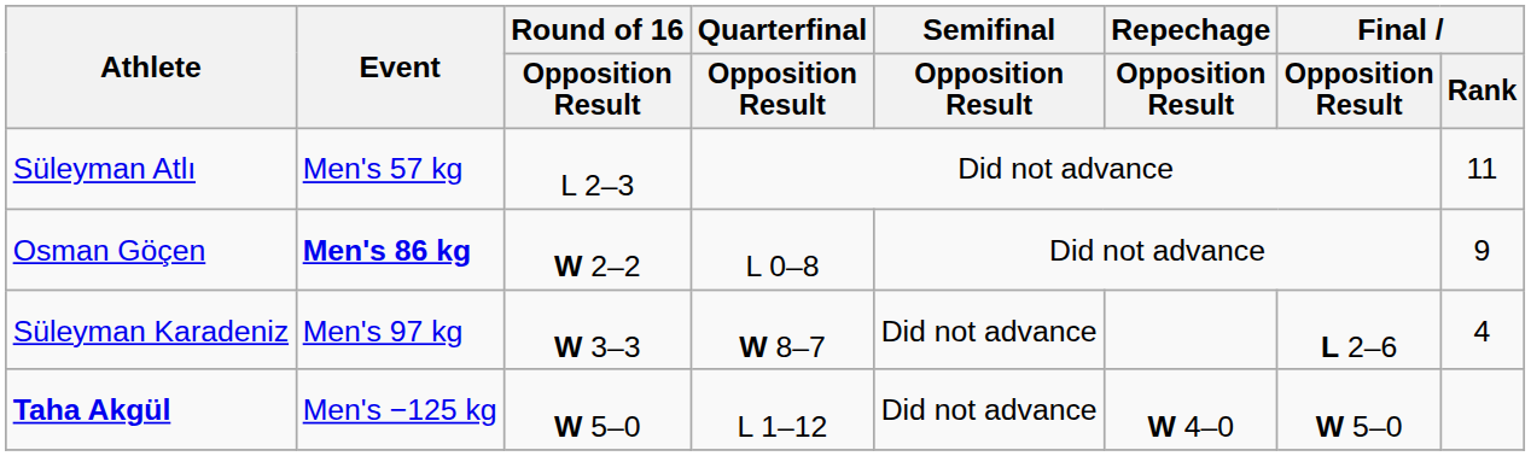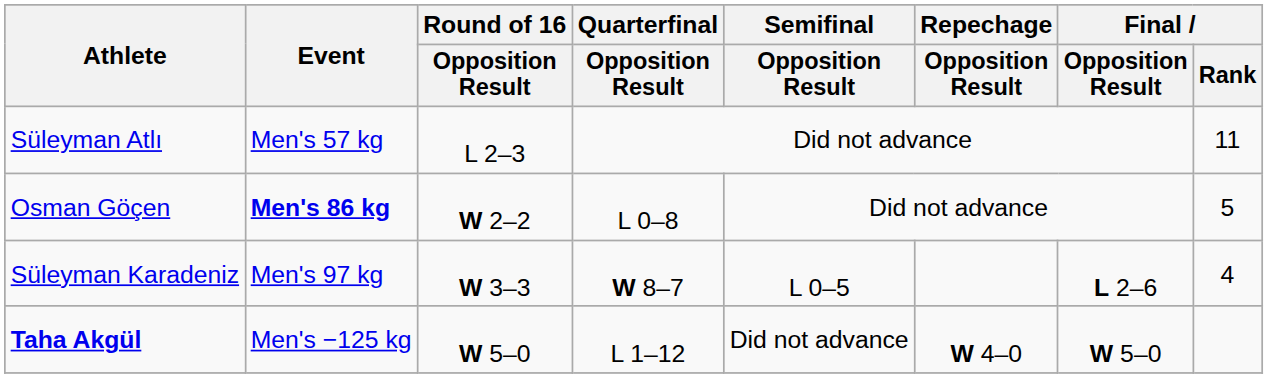 <table class="wikitable" style="font-size:90%">
 <tr>
 <th rowspan=2>Athlete</th>
 <th rowspan=2>Event</th>
 <th>Round of 16</th>
 <th>Quarterfinal</th>
 <th>Semifinal</th>
 <th>Repechage</th>
 <th colspan=2>Final / </th>
 </tr>
 <tr style="font-size: 95%">
 <th>Opposition<br>Result</th>
 <th>Opposition<br>Result</th>
 <th>Opposition<br>Result</th>
 <th>Opposition<br>Result</th>
 <th>Opposition<br>Result</th>
 <th>Rank</th>
 </tr>
 <tr align=center>
 <td align=left><a href='#'>Süleyman Atlı</a></td>
 <td align=left><a href='#'>Men's 57 kg</a></td>
 <td><br>L 2–3</td>
 <td colspan=4>Did not advance</td>
 <td>11</td>
 </tr>
 <tr align=center>
 <td align=left><a href='#'>Osman Göçen</a></td>
 <td align=left><strong><a href='#'>Men's 86 kg</a></strong></td>
 <td><br> <strong>W</strong> 2–2</td>
 <td><br>L 0–8</td>
 <td colspan=3>Did not advance</td>
-<td>9</td>
+<td>5</td>
 </tr>
 <tr align=center>
 <td align=left><a href='#'>Süleyman Karadeniz</a></td>
 <td align=left><a href='#'>Men's 97 kg</a></td>
 <td><br> <strong>W</strong> 3–3</td>
 <td><br> <strong>W</strong> 8–7</td>
-<td>Did not advance</td>
+<td><br> L 0–5</td>
 <td></td>
 <td><br><strong>L</strong> 2–6</td>
 <td>4</td>
 </tr>
 <tr align=center>
 <td align=left><strong><a href='#'>Taha Akgül</a></strong></td>
 <td align=left><a href='#'>Men's −125 kg</a></td>
 <td><br><strong>W</strong> 5–0</td>
 <td><br>L 1–12</td>
 <td>Did not advance</td>
 <td><br><strong>W</strong> 4–0</td>
 <td><br><strong>W</strong> 5–0</td>
 <td></td>
 </tr>
 </table>
